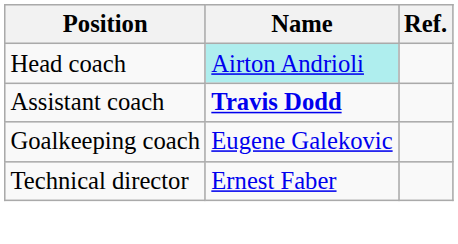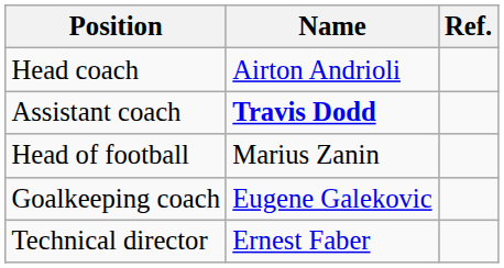 <table class="wikitable">
 <tr>
 <th>Position</th>
 <th>Name</th>
 <th>Ref.</th>
 </tr>
 <tr>
 <td>Head coach</td>
-<td style="background: paleturquoise;"> <a href='#'>Airton Andrioli</a></td>
+<td> <a href='#'>Airton Andrioli</a></td>
 <td></td>
 </tr>
 <tr>
 <td>Assistant coach</td>
 <td><strong> <a href='#'>Travis Dodd</a></strong></td>
+<td></td>
+</tr>
+<tr>
+<td>Head of football</td>
+<td> Marius Zanin</td>
 <td></td>
 </tr>
 <tr>
 <td>Goalkeeping coach</td>
 <td> <a href='#'>Eugene Galekovic</a></td>
 <td></td>
 </tr>
 <tr>
 <td>Technical director</td>
 <td> <a href='#'>Ernest Faber</a></td>
 <td></td>
 </tr>
 </table>
